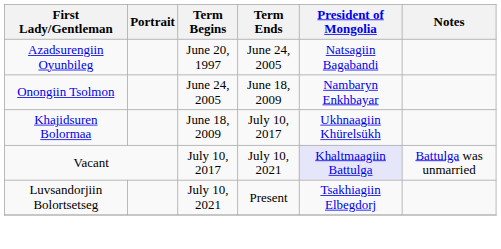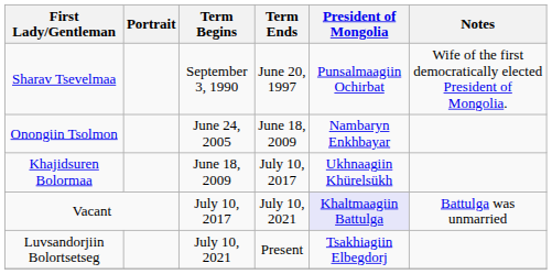 <table class="wikitable" style="text-align:center">
 <tr>
 <th>First Lady/Gentleman</th>
 <th>Portrait</th>
 <th>Term Begins</th>
 <th>Term Ends</th>
 <th><a href='#'>President of Mongolia</a></th>
 <th>Notes</th>
 </tr>
 <tr>
-<td><a href='#'>Azadsurengiin Oyunbileg</a></td>
+<td><a href='#'>Sharav Tsevelmaa</a></td>
 <td></td>
+<td>September 3, 1990</td>
 <td>June 20, 1997</td>
-<td>June 24, 2005</td>
-<td><a href='#'>Natsagiin Bagabandi</a></td>
-<td></td>
+<td><a href='#'>Punsalmaagiin Ochirbat</a></td>
+<td>Wife of the first democratically elected <a href='#'>President of Mongolia</a>.</td>
 </tr>
 <tr>
 <td><a href='#'>Onongiin Tsolmon</a></td>
 <td></td>
 <td>June 24, 2005</td>
 <td>June 18, 2009</td>
 <td><a href='#'>Nambaryn Enkhbayar</a></td>
 <td></td>
 </tr>
 <tr>
 <td><a href='#'>Khajidsuren Bolormaa</a></td>
 <td></td>
 <td>June 18, 2009</td>
 <td>July 10, 2017</td>
 <td><a href='#'>Ukhnaagiin Khürelsükh</a></td>
 <td></td>
 </tr>
 <tr>
 <td colspan="2">Vacant</td>
 <td>July 10, 2017</td>
 <td>July 10, 2021</td>
 <td style="background: lavender;"><a href='#'>Khaltmaagiin Battulga</a></td>
 <td><a href='#'>Battulga</a> was unmarried</td>
 </tr>
 <tr>
 <td>Luvsandorjiin Bolortsetseg</td>
 <td></td>
 <td>July 10, 2021</td>
 <td>Present</td>
 <td><a href='#'>Tsakhiagiin Elbegdorj</a></td>
 <td></td>
 </tr>
 <tr>
 </tr>
 </table>
